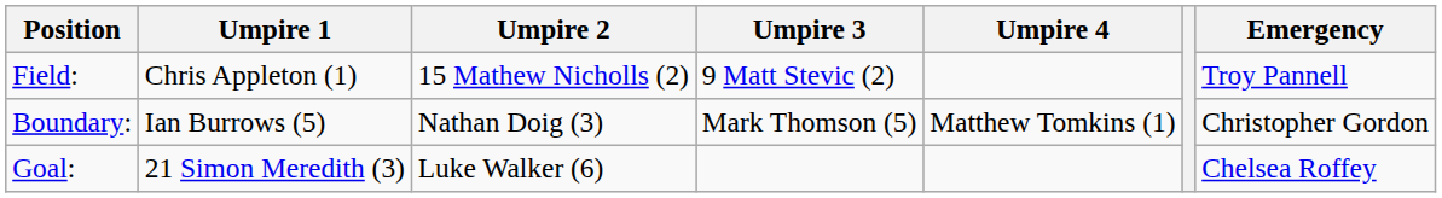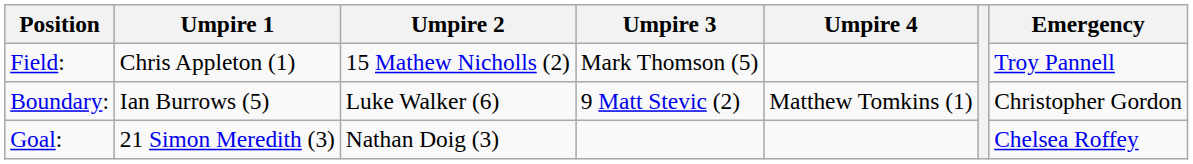 <table class="wikitable" style="font-size: 95%;">
 <tr>
 <th>Position</th>
 <th>Umpire 1</th>
 <th>Umpire 2</th>
 <th>Umpire 3</th>
 <th>Umpire 4</th>
 <th rowspan="4"></th>
 <th>Emergency</th>
 </tr>
 <tr>
 <td><a href='#'>Field</a>:</td>
 <td>Chris Appleton (1)</td>
 <td>15 <a href='#'>Mathew Nicholls</a> (2)</td>
-<td>9 <a href='#'>Matt Stevic</a> (2)</td>
+<td>Mark Thomson (5)</td>
 <td></td>
 <td><a href='#'>Troy Pannell</a></td>
 </tr>
 <tr>
 <td><a href='#'>Boundary</a>:</td>
 <td>Ian Burrows (5)</td>
-<td>Nathan Doig (3)</td>
-<td>Mark Thomson (5)</td>
+<td>Luke Walker (6)</td>
+<td>9 <a href='#'>Matt Stevic</a> (2)</td>
 <td>Matthew Tomkins (1)</td>
 <td>Christopher Gordon</td>
 </tr>
 <tr>
 <td><a href='#'>Goal</a>:</td>
 <td>21 <a href='#'>Simon Meredith</a> (3)</td>
-<td>Luke Walker (6)</td>
+<td>Nathan Doig (3)</td>
 <td></td>
 <td></td>
 <td><a href='#'>Chelsea Roffey</a></td>
 </tr>
 </table>
